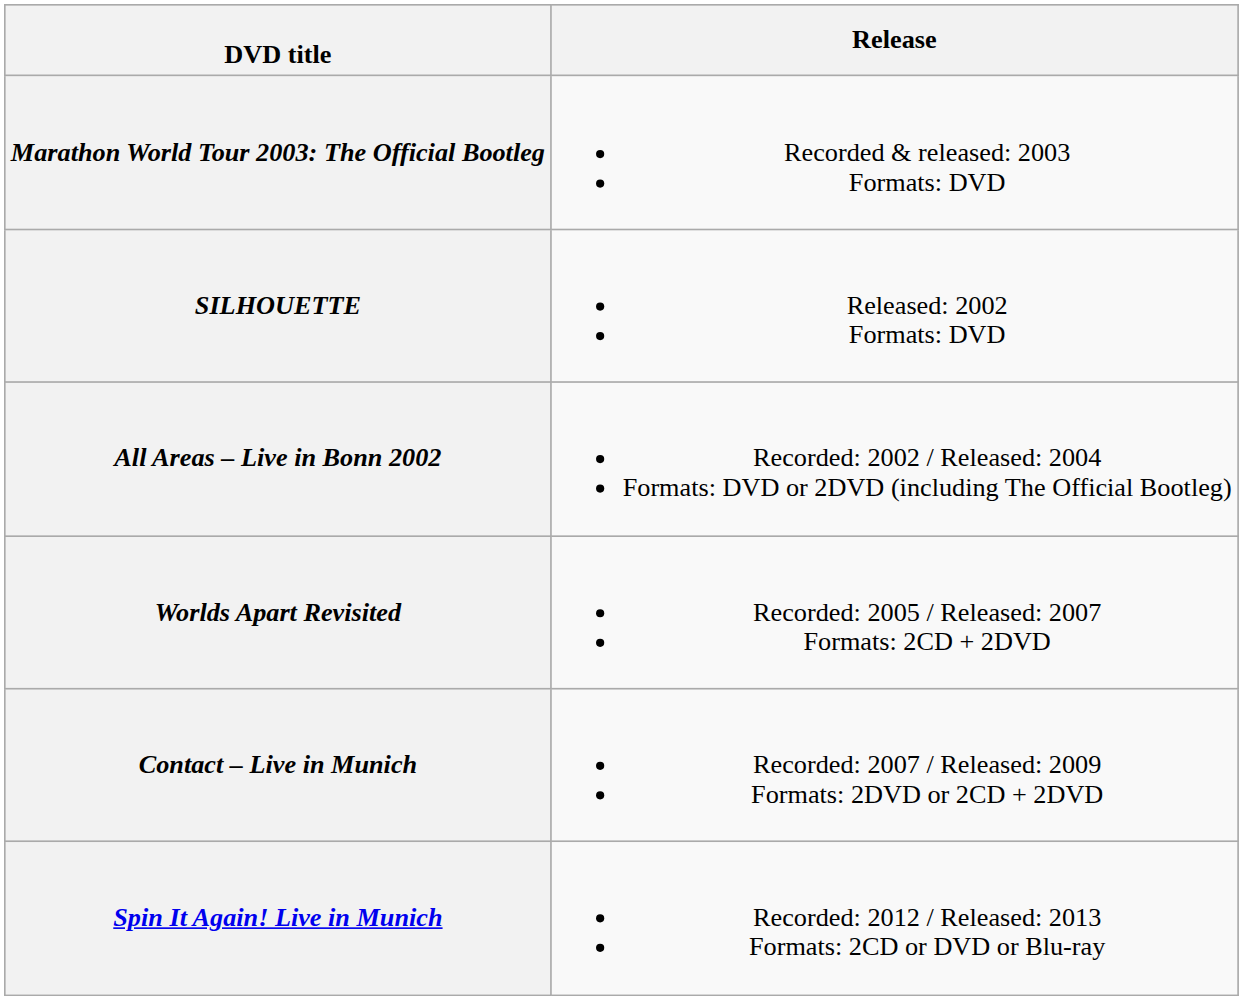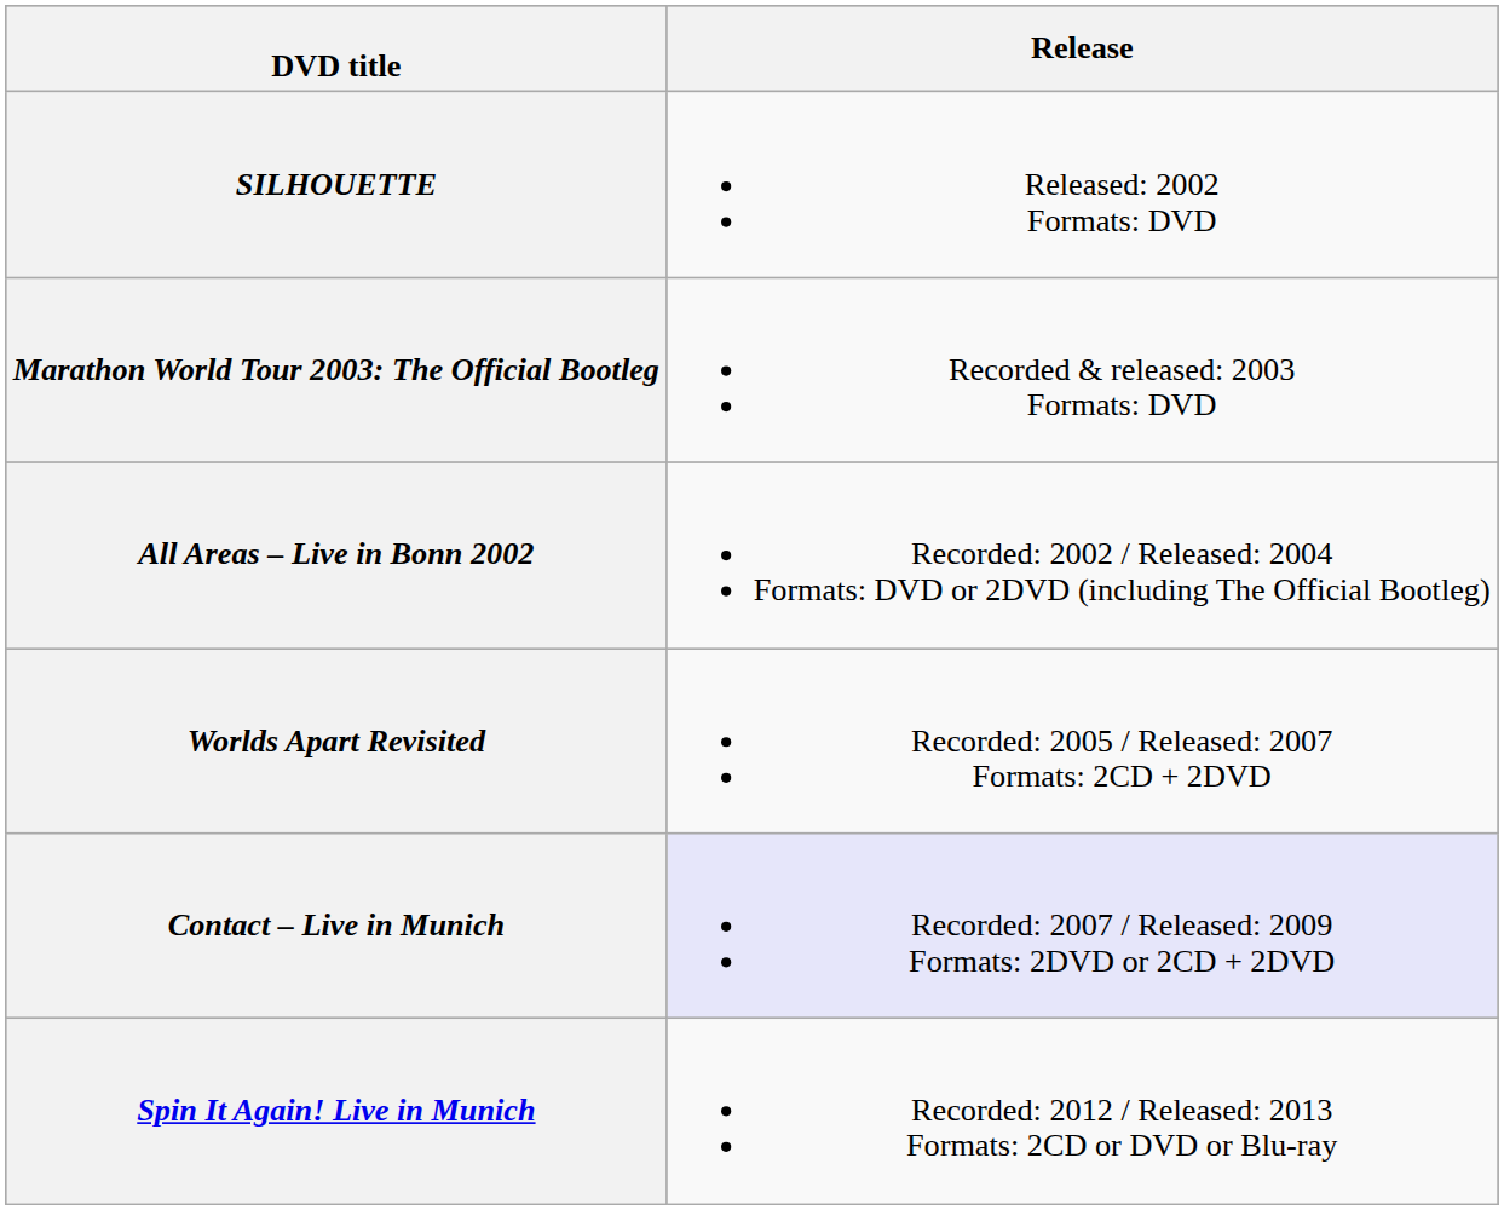 <table class="wikitable plainrowheaders" style="text-align:center;">
 <tr>
 <th scope="col"><br>DVD title<br></th>
 <th scope="col">Release</th>
 </tr>
 <tr>
+<th scope="row"><em>SILHOUETTE</em></th>
+<td><br><ul><li>Released: 2002</li><li>Formats: DVD</li></ul></td>
+</tr>
+<tr>
 <th scope="row"><em>Marathon World Tour 2003: The Official Bootleg</em></th>
 <td><br><ul><li>Recorded & released: 2003</li><li>Formats: DVD</li></ul></td>
-</tr>
-<tr>
-<th scope="row"><em>SILHOUETTE</em></th>
-<td><br><ul><li>Released: 2002</li><li>Formats: DVD</li></ul></td>
 </tr>
 <tr>
 <th scope="row"><em>All Areas – Live in Bonn 2002</em></th>
 <td><br><ul><li>Recorded: 2002 / Released: 2004</li><li>Formats: DVD or 2DVD (including The Official Bootleg)</li></ul></td>
 </tr>
 <tr>
 <th scope="row"><em>Worlds Apart Revisited</em></th>
 <td><br><ul><li>Recorded: 2005 / Released: 2007</li><li>Formats: 2CD + 2DVD</li></ul></td>
 </tr>
 <tr>
 <th scope="row"><em>Contact – Live in Munich</em></th>
-<td><br><ul><li>Recorded: 2007 / Released: 2009</li><li>Formats: 2DVD or 2CD + 2DVD</li></ul></td>
+<td style="background: lavender;"><br><ul><li>Recorded: 2007 / Released: 2009</li><li>Formats: 2DVD or 2CD + 2DVD</li></ul></td>
 </tr>
 <tr>
 <th scope="row"><em><a href='#'>Spin It Again! Live in Munich</a></em></th>
 <td><br><ul><li>Recorded: 2012 / Released: 2013</li><li>Formats: 2CD or DVD or Blu-ray</li></ul></td>
 </tr>
 </table>
